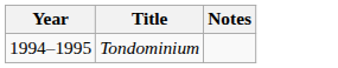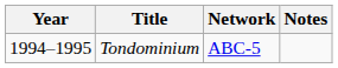 <table class="wikitable">
 <tr>
 <th>Year</th>
 <th>Title</th>
+<th>Network</th>
 <th>Notes</th>
 </tr>
 <tr>
 <td>1994–1995</td>
 <td><em>Tondominium</em></td>
+<td><a href='#'>ABC-5</a></td>
 <td></td>
 </tr>
 </table>
